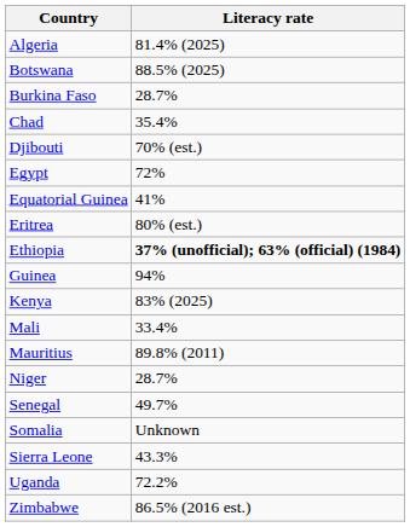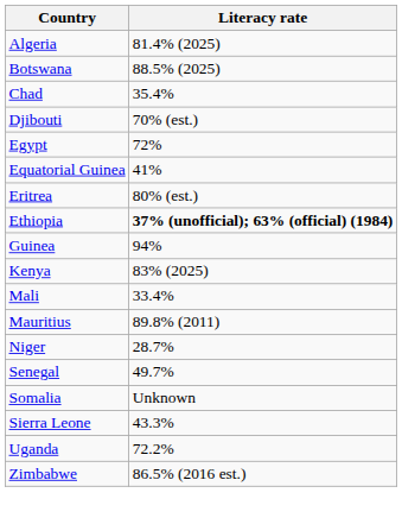 <table class="wikitable">
 <tr>
 <th>Country</th>
 <th>Literacy rate</th>
 </tr>
 <tr>
 <td><a href='#'>Algeria</a></td>
 <td>81.4% (2025)</td>
 </tr>
 <tr>
 <td><a href='#'>Botswana</a></td>
 <td>88.5% (2025)</td>
-</tr>
-<tr>
-<td><a href='#'>Burkina Faso</a></td>
-<td>28.7%</td>
 </tr>
 <tr>
 <td><a href='#'>Chad</a></td>
 <td>35.4%</td>
 </tr>
 <tr>
 <td><a href='#'>Djibouti</a></td>
 <td>70% (est.)</td>
 </tr>
 <tr>
 <td><a href='#'>Egypt</a></td>
 <td>72%</td>
 </tr>
 <tr>
 <td><a href='#'>Equatorial Guinea</a></td>
 <td>41%</td>
 </tr>
 <tr>
 <td><a href='#'>Eritrea</a></td>
 <td>80% (est.)</td>
 </tr>
 <tr>
 <td><a href='#'>Ethiopia</a></td>
 <td><strong>37% (unofficial); 63% (official) (1984)</strong></td>
 </tr>
 <tr>
 <td><a href='#'>Guinea</a></td>
 <td>94%</td>
 </tr>
 <tr>
 <td><a href='#'>Kenya</a></td>
 <td>83% (2025)</td>
 </tr>
 <tr>
 <td><a href='#'>Mali</a></td>
 <td>33.4%</td>
 </tr>
 <tr>
 <td><a href='#'>Mauritius</a></td>
 <td>89.8% (2011)</td>
 </tr>
 <tr>
 <td><a href='#'>Niger</a></td>
 <td>28.7%</td>
 </tr>
 <tr>
 <td><a href='#'>Senegal</a></td>
 <td>49.7%</td>
 </tr>
 <tr>
 <td><a href='#'>Somalia</a></td>
 <td>Unknown</td>
 </tr>
 <tr>
 <td><a href='#'>Sierra Leone</a></td>
 <td>43.3%</td>
 </tr>
 <tr>
 <td><a href='#'>Uganda</a></td>
 <td>72.2%</td>
 </tr>
 <tr>
 <td><a href='#'>Zimbabwe</a></td>
 <td>86.5% (2016 est.)</td>
 </tr>
 </table>
